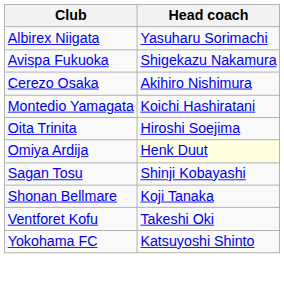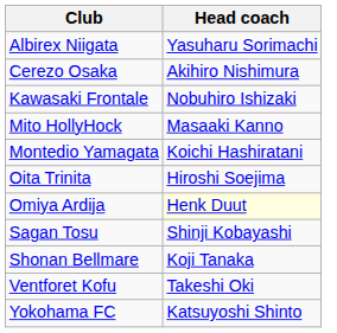 <table class="wikitable sortable" style="text-align: left;">
 <tr>
 <th>Club</th>
 <th>Head coach</th>
 </tr>
 <tr>
 <td><a href='#'>Albirex Niigata</a></td>
 <td> <a href='#'>Yasuharu Sorimachi</a></td>
 </tr>
 <tr>
-<td><a href='#'>Avispa Fukuoka</a></td>
-<td> <a href='#'>Shigekazu Nakamura</a></td>
+<td><a href='#'>Cerezo Osaka</a></td>
+<td> <a href='#'>Akihiro Nishimura</a></td>
 </tr>
 <tr>
-<td><a href='#'>Cerezo Osaka</a></td>
-<td> <a href='#'>Akihiro Nishimura</a></td>
+<td><a href='#'>Kawasaki Frontale</a></td>
+<td> <a href='#'>Nobuhiro Ishizaki</a></td>
+</tr>
+<tr>
+<td><a href='#'>Mito HollyHock</a></td>
+<td> <a href='#'>Masaaki Kanno</a></td>
 </tr>
 <tr>
 <td><a href='#'>Montedio Yamagata</a></td>
 <td> <a href='#'>Koichi Hashiratani</a></td>
 </tr>
 <tr>
 <td><a href='#'>Oita Trinita</a></td>
 <td> <a href='#'>Hiroshi Soejima</a></td>
 </tr>
 <tr>
 <td><a href='#'>Omiya Ardija</a></td>
 <td style="background: lightyellow;"> <a href='#'>Henk Duut</a></td>
 </tr>
 <tr>
 <td><a href='#'>Sagan Tosu</a></td>
 <td> <a href='#'>Shinji Kobayashi</a></td>
 </tr>
 <tr>
 <td><a href='#'>Shonan Bellmare</a></td>
 <td> <a href='#'>Koji Tanaka</a></td>
 </tr>
 <tr>
 <td><a href='#'>Ventforet Kofu</a></td>
 <td> <a href='#'>Takeshi Oki</a></td>
 </tr>
 <tr>
 <td><a href='#'>Yokohama FC</a></td>
 <td> <a href='#'>Katsuyoshi Shinto</a></td>
 </tr>
 </table>
